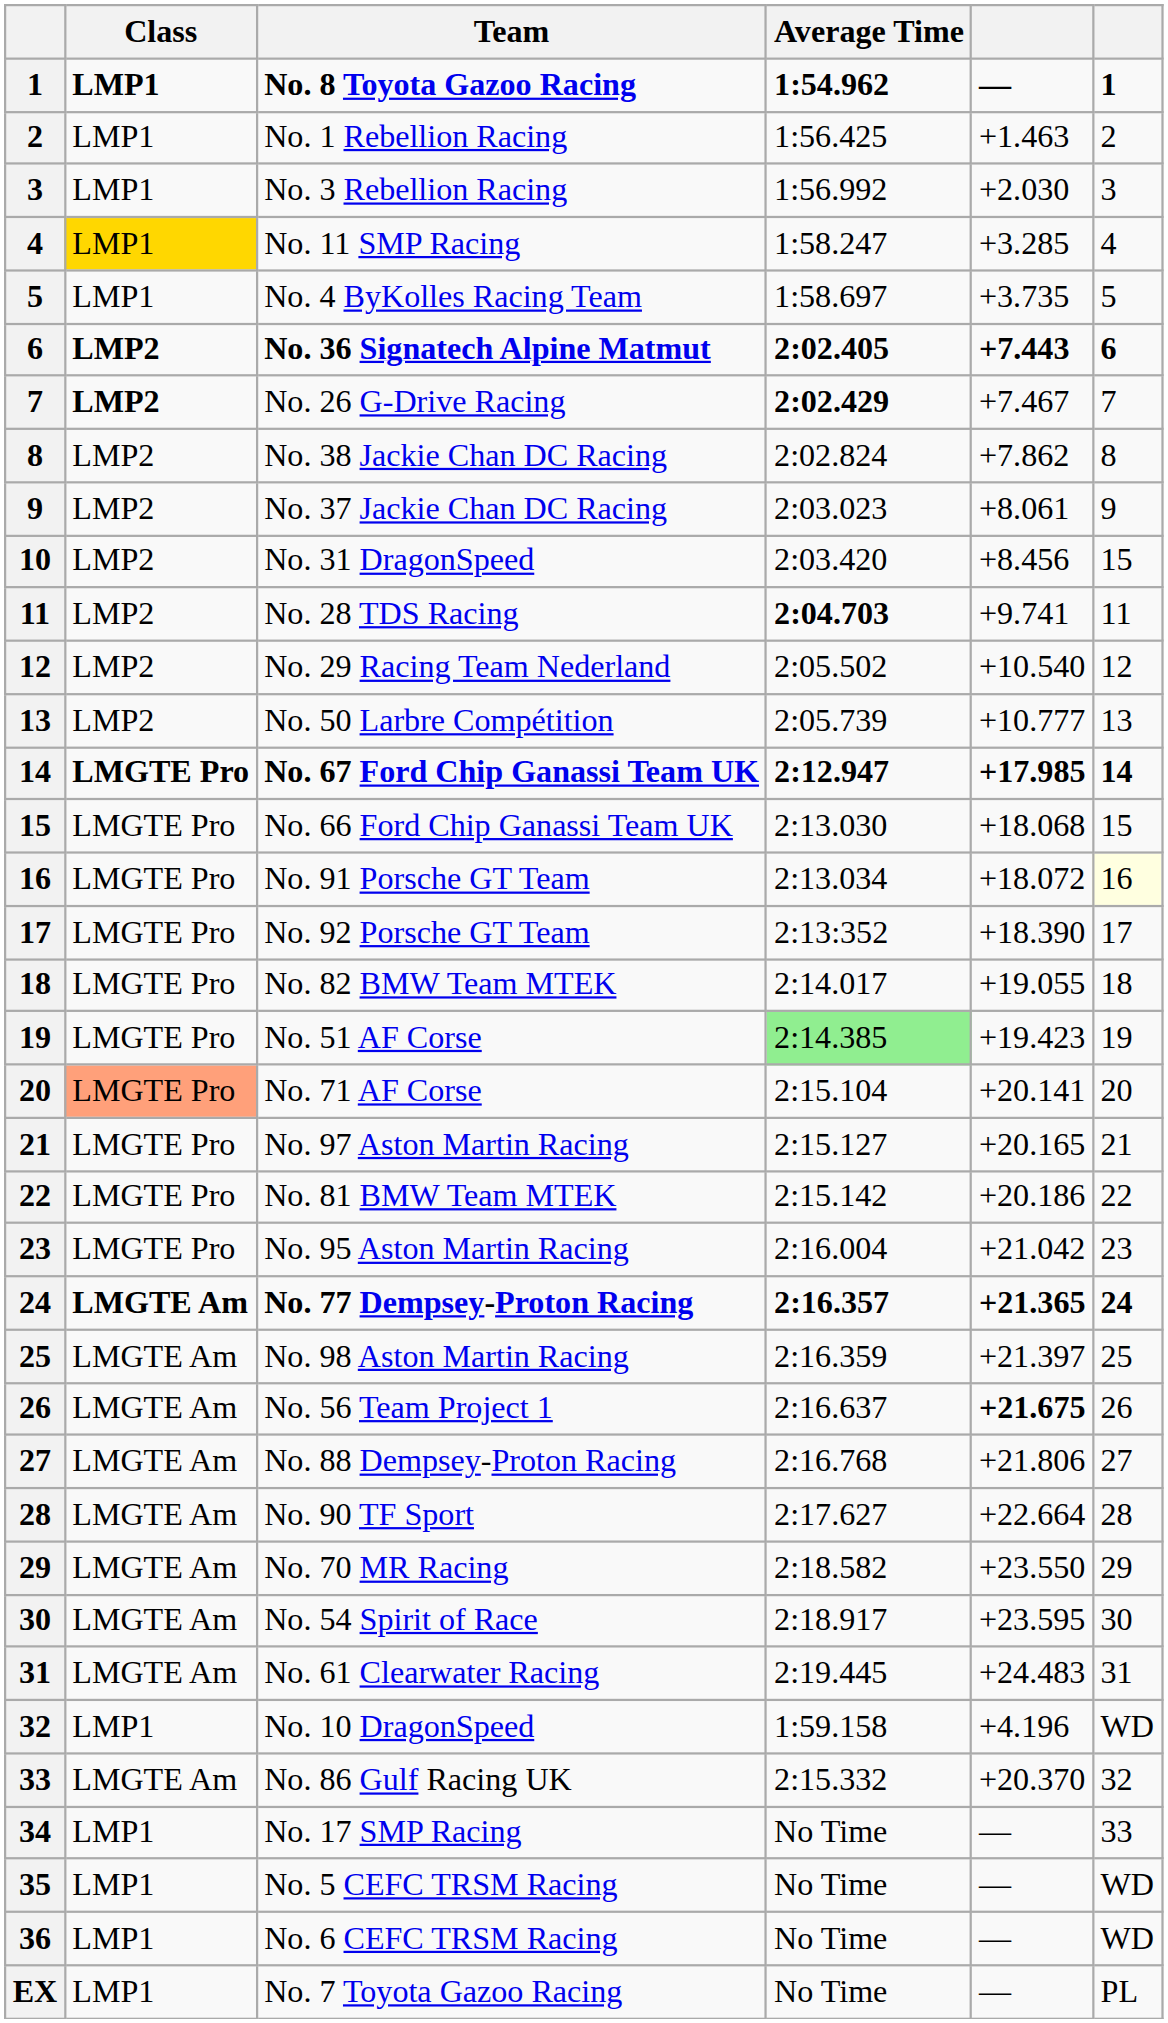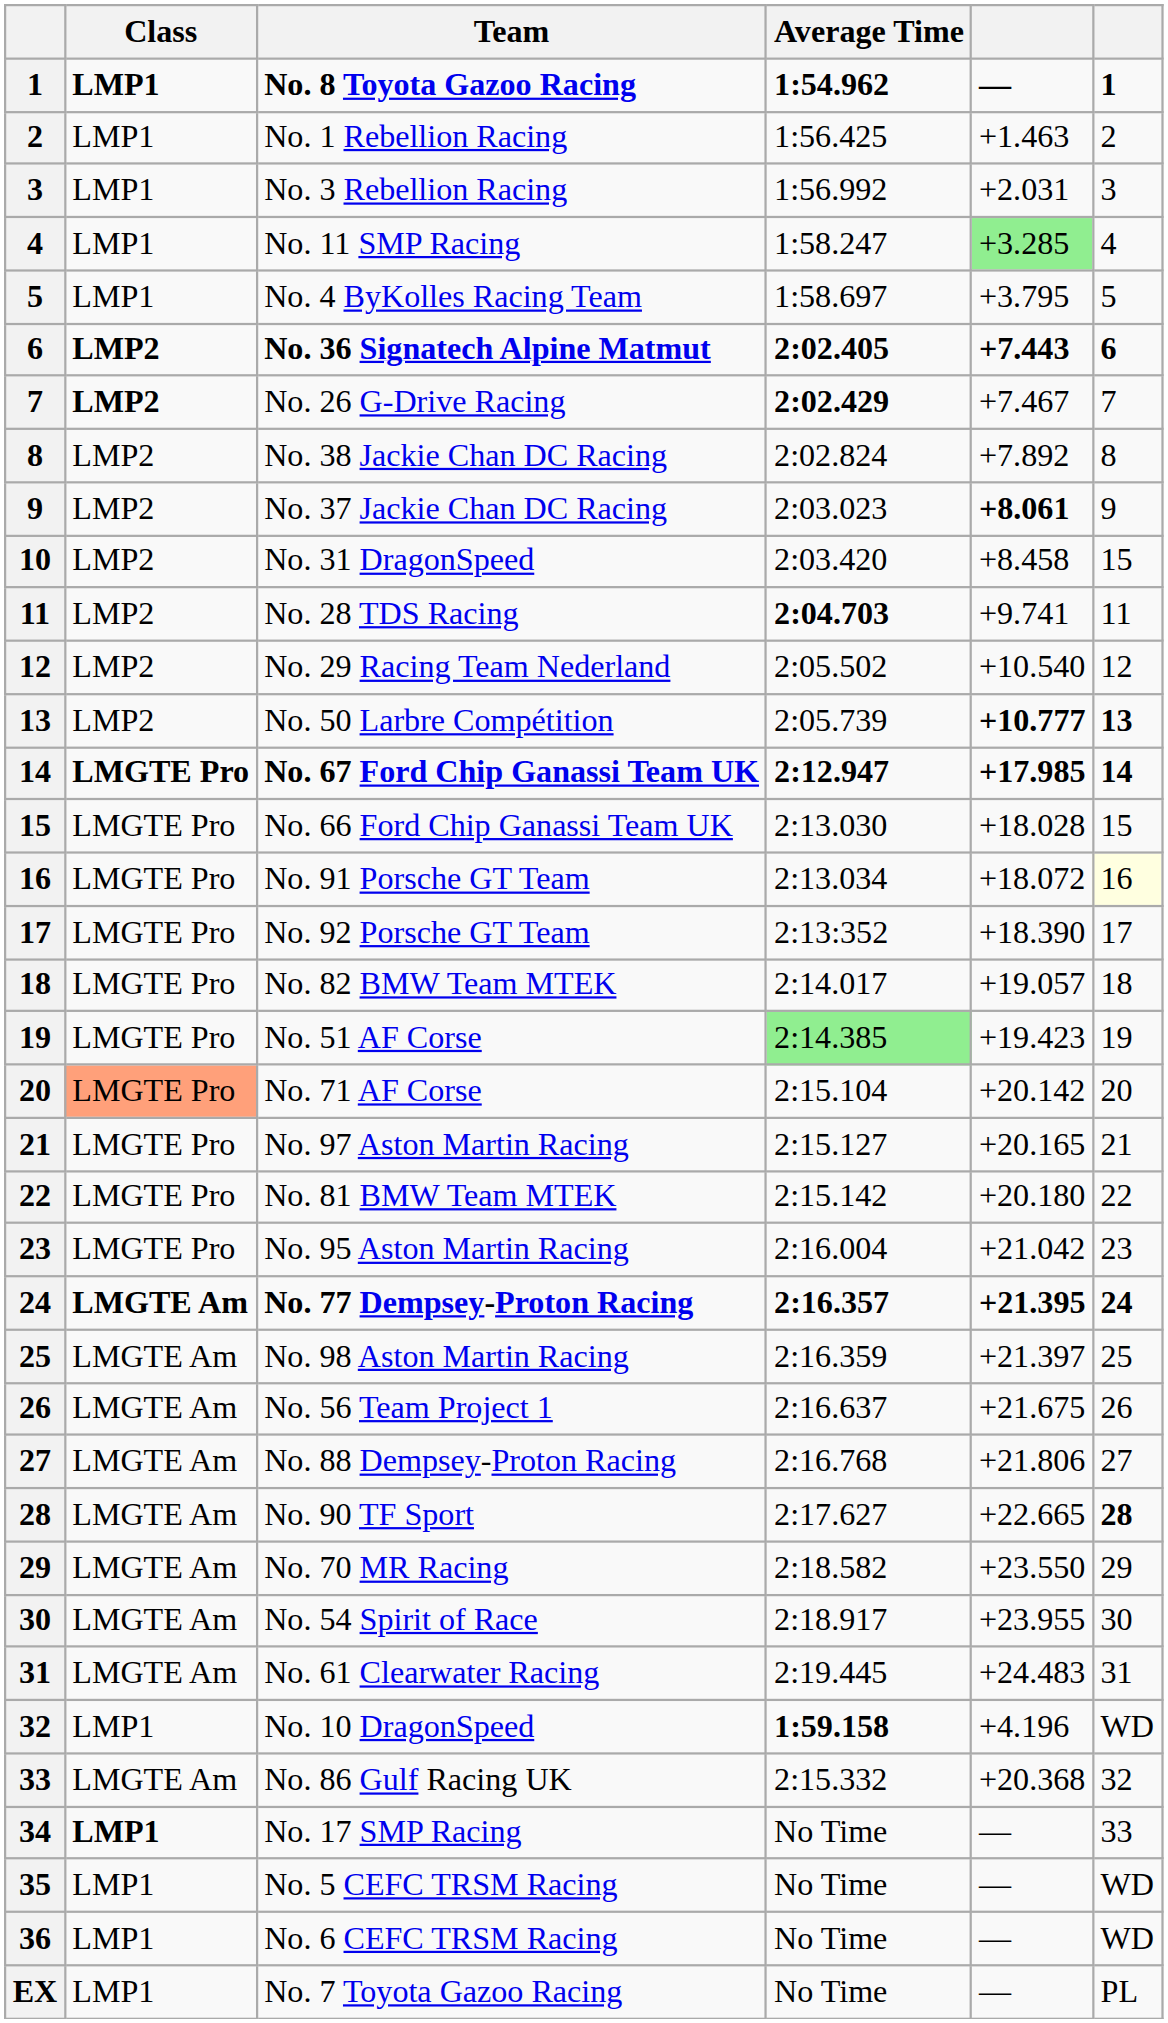 <table class="wikitable" style="font-size: 90%;">
 <tr>
 <th scope="col"></th>
 <th scope="col">Class</th>
 <th scope="col">Team</th>
 <th scope="col">Average Time</th>
 <th scope="col"></th>
 <th scope="col"></th>
 </tr>
 <tr style="font-weight:bold">
 <th scope="row">1</th>
 <td>LMP1</td>
 <td>No. 8 <a href='#'>Toyota Gazoo Racing</a></td>
 <td>1:54.962</td>
 <td>—</td>
 <td>1</td>
 </tr>
 <tr>
 <th scope="row">2</th>
 <td>LMP1</td>
 <td>No. 1 <a href='#'>Rebellion Racing</a></td>
 <td>1:56.425</td>
 <td>+1.463</td>
 <td>2</td>
 </tr>
 <tr>
 <th scope="row">3</th>
 <td>LMP1</td>
 <td>No. 3 <a href='#'>Rebellion Racing</a></td>
 <td>1:56.992</td>
-<td>+2.030</td>
+<td>+2.031</td>
 <td>3</td>
 </tr>
 <tr>
 <th scope="row">4</th>
-<td style="background: gold;">LMP1</td>
+<td>LMP1</td>
 <td>No. 11 <a href='#'>SMP Racing</a></td>
 <td>1:58.247</td>
-<td>+3.285</td>
+<td style="background: lightgreen;">+3.285</td>
 <td>4</td>
 </tr>
 <tr>
 <th scope="row">5</th>
 <td>LMP1</td>
 <td>No. 4 <a href='#'>ByKolles Racing Team</a></td>
 <td>1:58.697</td>
-<td>+3.735</td>
+<td>+3.795</td>
 <td>5</td>
 </tr>
 <tr style="font-weight:bold">
 <th scope="row">6</th>
 <td>LMP2</td>
 <td>No. 36 <a href='#'>Signatech Alpine Matmut</a></td>
 <td>2:02.405</td>
 <td>+7.443</td>
 <td>6</td>
 </tr>
 <tr>
 <th scope="row">7</th>
 <td><strong>LMP2</strong></td>
 <td>No. 26 <a href='#'>G-Drive Racing</a></td>
 <td><strong>2:02.429</strong></td>
 <td>+7.467</td>
 <td>7</td>
 </tr>
 <tr>
 <th scope="row">8</th>
 <td>LMP2</td>
 <td>No. 38 <a href='#'>Jackie Chan DC Racing</a></td>
 <td>2:02.824</td>
-<td>+7.862</td>
+<td>+7.892</td>
 <td>8</td>
 </tr>
 <tr>
 <th scope="row">9</th>
 <td>LMP2</td>
 <td>No. 37 <a href='#'>Jackie Chan DC Racing</a></td>
 <td>2:03.023</td>
-<td>+8.061</td>
+<td><strong>+8.061</strong></td>
 <td>9</td>
 </tr>
 <tr>
 <th scope="row">10</th>
 <td>LMP2</td>
 <td>No. 31 <a href='#'>DragonSpeed</a></td>
 <td>2:03.420</td>
-<td>+8.456</td>
+<td>+8.458</td>
 <td>15</td>
 </tr>
 <tr>
 <th scope="row">11</th>
 <td>LMP2</td>
 <td>No. 28 <a href='#'>TDS Racing</a></td>
 <td><strong>2:04.703</strong></td>
 <td>+9.741</td>
 <td>11</td>
 </tr>
 <tr>
 <th scope="row">12</th>
 <td>LMP2</td>
 <td>No. 29 <a href='#'>Racing Team Nederland</a></td>
 <td>2:05.502</td>
 <td>+10.540</td>
 <td>12</td>
 </tr>
 <tr>
 <th scope="row">13</th>
 <td>LMP2</td>
 <td>No. 50 <a href='#'>Larbre Compétition</a></td>
 <td>2:05.739</td>
-<td>+10.777</td>
-<td>13</td>
+<td><strong>+10.777</strong></td>
+<td><strong>13</strong></td>
 </tr>
 <tr style="font-weight:bold">
 <th scope="row">14</th>
 <td>LMGTE Pro</td>
 <td>No. 67 <a href='#'>Ford Chip Ganassi Team UK</a></td>
 <td>2:12.947</td>
 <td>+17.985</td>
 <td>14</td>
 </tr>
 <tr>
 <th scope="row">15</th>
 <td>LMGTE Pro</td>
 <td>No. 66 <a href='#'>Ford Chip Ganassi Team UK</a></td>
 <td>2:13.030</td>
-<td>+18.068</td>
+<td>+18.028</td>
 <td>15</td>
 </tr>
 <tr>
 <th scope="row">16</th>
 <td>LMGTE Pro</td>
 <td>No. 91 <a href='#'>Porsche GT Team</a></td>
 <td>2:13.034</td>
 <td>+18.072</td>
 <td style="background: lightyellow;">16</td>
 </tr>
 <tr>
 <th scope="row">17</th>
 <td>LMGTE Pro</td>
 <td>No. 92 <a href='#'>Porsche GT Team</a></td>
 <td>2:13:352</td>
 <td>+18.390</td>
 <td>17</td>
 </tr>
 <tr>
 <th scope="row">18</th>
 <td>LMGTE Pro</td>
 <td>No. 82 <a href='#'>BMW Team MTEK</a></td>
 <td>2:14.017</td>
-<td>+19.055</td>
+<td>+19.057</td>
 <td>18</td>
 </tr>
 <tr>
 <th scope="row">19</th>
 <td>LMGTE Pro</td>
 <td>No. 51 <a href='#'>AF Corse</a></td>
 <td style="background: lightgreen;">2:14.385</td>
 <td>+19.423</td>
 <td>19</td>
 </tr>
 <tr>
 <th scope="row">20</th>
 <td style="background: lightsalmon;">LMGTE Pro</td>
 <td>No. 71 <a href='#'>AF Corse</a></td>
 <td>2:15.104</td>
-<td>+20.141</td>
+<td>+20.142</td>
 <td>20</td>
 </tr>
 <tr>
 <th scope="row">21</th>
 <td>LMGTE Pro</td>
 <td>No. 97 <a href='#'>Aston Martin Racing</a></td>
 <td>2:15.127</td>
 <td>+20.165</td>
 <td>21</td>
 </tr>
 <tr>
 <th scope="row">22</th>
 <td>LMGTE Pro</td>
 <td>No. 81 <a href='#'>BMW Team MTEK</a></td>
 <td>2:15.142</td>
-<td>+20.186</td>
+<td>+20.180</td>
 <td>22</td>
 </tr>
 <tr>
 <th scope="row">23</th>
 <td>LMGTE Pro</td>
 <td>No. 95 <a href='#'>Aston Martin Racing</a></td>
 <td>2:16.004</td>
 <td>+21.042</td>
 <td>23</td>
 </tr>
 <tr style="font-weight:bold">
 <th scope="row">24</th>
 <td>LMGTE Am</td>
 <td>No. 77 <a href='#'>Dempsey</a>-<a href='#'>Proton Racing</a></td>
 <td>2:16.357</td>
-<td>+21.365</td>
+<td>+21.395</td>
 <td>24</td>
 </tr>
 <tr>
 <th scope="row">25</th>
 <td>LMGTE Am</td>
 <td>No. 98 <a href='#'>Aston Martin Racing</a></td>
 <td>2:16.359</td>
 <td>+21.397</td>
 <td>25</td>
 </tr>
 <tr>
 <th scope="row">26</th>
 <td>LMGTE Am</td>
 <td>No. 56 <a href='#'>Team Project 1</a></td>
 <td>2:16.637</td>
-<td><strong>+21.675</strong></td>
+<td>+21.675</td>
 <td>26</td>
 </tr>
 <tr>
 <th scope="row">27</th>
 <td>LMGTE Am</td>
 <td>No. 88 <a href='#'>Dempsey</a>-<a href='#'>Proton Racing</a></td>
 <td>2:16.768</td>
 <td>+21.806</td>
 <td>27</td>
 </tr>
 <tr>
 <th scope="row">28</th>
 <td>LMGTE Am</td>
 <td>No. 90 <a href='#'>TF Sport</a></td>
 <td>2:17.627</td>
-<td>+22.664</td>
-<td>28</td>
+<td>+22.665</td>
+<td><strong>28</strong></td>
 </tr>
 <tr>
 <th scope="row">29</th>
 <td>LMGTE Am</td>
 <td>No. 70 <a href='#'>MR Racing</a></td>
 <td>2:18.582</td>
 <td>+23.550</td>
 <td>29</td>
 </tr>
 <tr>
 <th scope="row">30</th>
 <td>LMGTE Am</td>
 <td>No. 54 <a href='#'>Spirit of Race</a></td>
 <td>2:18.917</td>
-<td>+23.595</td>
+<td>+23.955</td>
 <td>30</td>
 </tr>
 <tr>
 <th scope="row">31</th>
 <td>LMGTE Am</td>
 <td>No. 61 <a href='#'>Clearwater Racing</a></td>
 <td>2:19.445</td>
 <td>+24.483</td>
 <td>31</td>
 </tr>
 <tr>
 <th scope="row">32</th>
 <td>LMP1</td>
 <td>No. 10 <a href='#'>DragonSpeed</a></td>
-<td>1:59.158</td>
+<td><strong>1:59.158</strong></td>
 <td>+4.196</td>
 <td>WD</td>
 </tr>
 <tr>
 <th scope="row">33</th>
 <td>LMGTE Am</td>
 <td>No. 86 <a href='#'>Gulf</a> Racing UK</td>
 <td>2:15.332</td>
-<td>+20.370</td>
+<td>+20.368</td>
 <td>32</td>
 </tr>
 <tr>
 <th scope="row">34</th>
-<td>LMP1</td>
+<td><strong>LMP1</strong></td>
 <td>No. 17 <a href='#'>SMP Racing</a></td>
 <td>No Time</td>
 <td>—</td>
 <td>33</td>
 </tr>
 <tr>
 <th scope="row">35</th>
 <td>LMP1</td>
 <td>No. 5 <a href='#'>CEFC TRSM Racing</a></td>
 <td>No Time</td>
 <td>—</td>
 <td>WD</td>
 </tr>
 <tr>
 <th scope="row">36</th>
 <td>LMP1</td>
 <td>No. 6 <a href='#'>CEFC TRSM Racing</a></td>
 <td>No Time</td>
 <td>—</td>
 <td>WD</td>
 </tr>
 <tr>
 <th scope="row">EX</th>
 <td>LMP1</td>
 <td>No. 7 <a href='#'>Toyota Gazoo Racing</a></td>
 <td>No Time</td>
 <td>—</td>
 <td>PL</td>
 </tr>
 </table>
